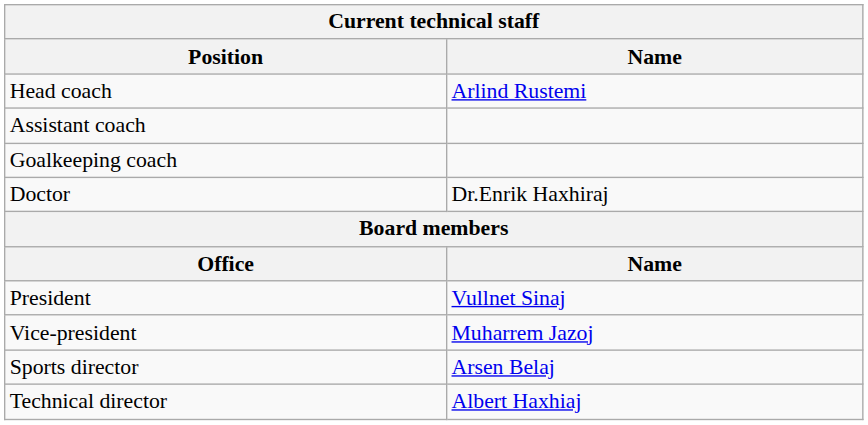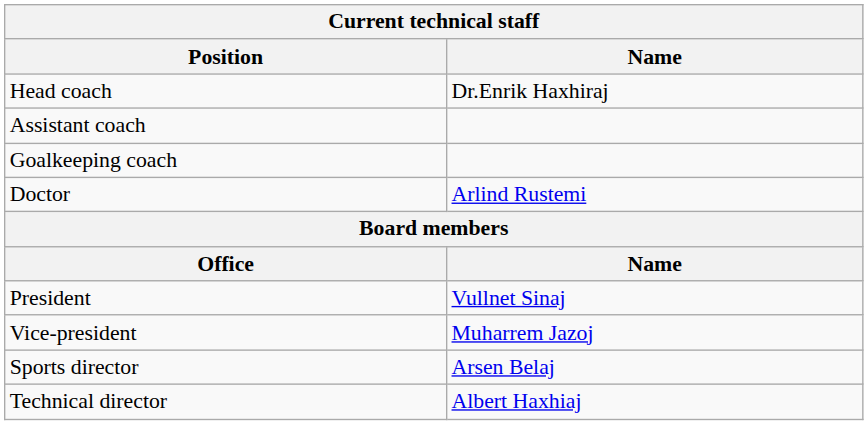 <table class="wikitable" width=50% style="text-align: center;font-size:100%;">
 <tr>
 <th colspan="2">Current technical staff</th>
 </tr>
 <tr>
 <th>Position</th>
 <th>Name</th>
 </tr>
 <tr>
 <td align=left>Head coach</td>
-<td align=left> <a href='#'>Arlind Rustemi</a></td>
+<td align=left> Dr.Enrik Haxhiraj</td>
 </tr>
 <tr>
 <td align=left>Assistant coach</td>
 <td align=left></td>
 </tr>
 <tr Albano Ameti>
 <td align=left>Goalkeeping coach</td>
 <td align=left></td>
 </tr>
 <tr>
 <td align=left>Doctor</td>
-<td align=left> Dr.Enrik Haxhiraj</td>
+<td align=left> <a href='#'>Arlind Rustemi</a></td>
 </tr>
 <tr>
 <th colspan="2">Board members</th>
 </tr>
 <tr>
 <th>Office</th>
 <th>Name</th>
 </tr>
 <tr>
 <td align=left>President</td>
 <td align=left> <a href='#'>Vullnet Sinaj</a></td>
 </tr>
 <tr>
 <td align=left>Vice-president</td>
 <td align=left> <a href='#'>Muharrem Jazoj</a></td>
 </tr>
 <tr>
 <td align=left>Sports director</td>
 <td align=left> <a href='#'>Arsen Belaj</a></td>
 </tr>
 <tr>
 <td align=left>Technical director</td>
 <td align=left> <a href='#'>Albert Haxhiaj</a></td>
 </tr>
 </table>
